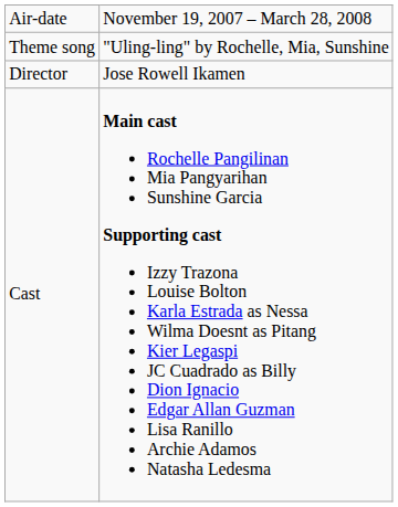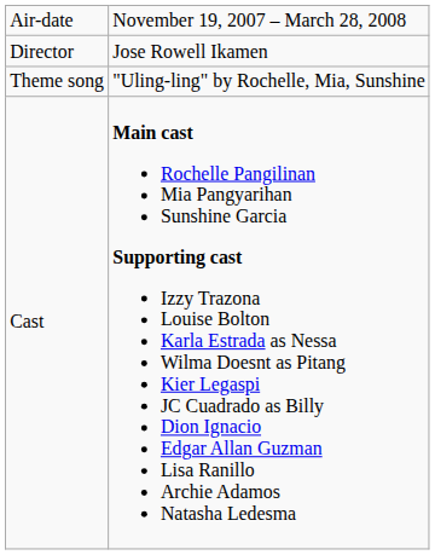 <table class="wikitable">
 <tr>
 <td>Air-date</td>
 <td>November 19, 2007 – March 28, 2008</td>
 </tr>
 <tr>
+<td>Director</td>
+<td>Jose Rowell Ikamen</td>
+</tr>
+<tr>
 <td>Theme song</td>
 <td>"Uling-ling" by Rochelle, Mia, Sunshine</td>
-</tr>
-<tr>
-<td>Director</td>
-<td>Jose Rowell Ikamen</td>
 </tr>
 <tr>
 <td>Cast</td>
 <td><br><strong>Main cast</strong><ul><li><a href='#'>Rochelle Pangilinan</a></li><li>Mia Pangyarihan</li><li>Sunshine Garcia</li></ul><strong>Supporting cast</strong><ul><li>Izzy Trazona</li><li>Louise Bolton</li><li><a href='#'>Karla Estrada</a> as Nessa</li><li>Wilma Doesnt as Pitang</li><li><a href='#'>Kier Legaspi</a></li><li>JC Cuadrado as Billy</li><li><a href='#'>Dion Ignacio</a></li><li><a href='#'>Edgar Allan Guzman</a></li><li>Lisa Ranillo</li><li>Archie Adamos</li><li>Natasha Ledesma</li></ul></td>
 </tr>
 </table>
